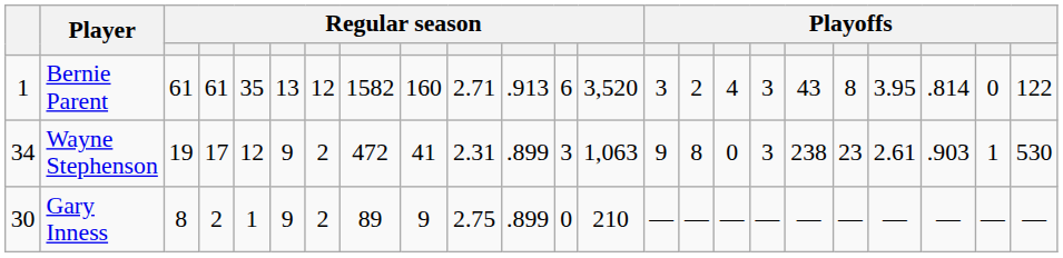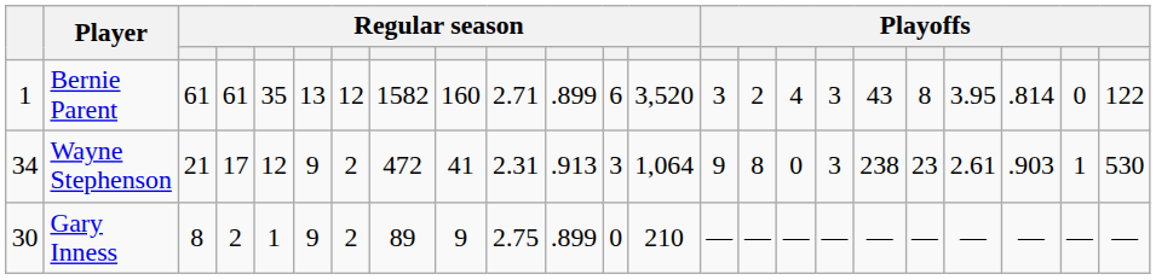 <table class="wikitable plainrowheaders" style="text-align:center;">
 <tr>
 <th scope="col" rowspan="2"></th>
 <th scope="col" rowspan="2">Player</th>
 <th scope=colgroup colspan=11>Regular season</th>
 <th scope=colgroup colspan=10>Playoffs</th>
 </tr>
 <tr>
 <th scope="col"></th>
 <th scope="col"></th>
 <th scope="col"></th>
 <th scope="col"></th>
 <th scope="col"></th>
 <th scope="col"></th>
 <th scope="col"></th>
 <th scope="col"></th>
 <th scope="col"></th>
 <th scope="col"></th>
 <th scope="col"></th>
 <th scope="col"></th>
 <th scope="col"></th>
 <th scope="col"></th>
 <th scope="col"></th>
 <th scope="col"></th>
 <th scope="col"></th>
 <th scope="col"></th>
 <th scope="col"></th>
 <th scope="col"></th>
 <th scope="col"></th>
 </tr>
 <tr>
 <td scope="row">1</td>
 <td align="left"><a href='#'>Bernie Parent</a></td>
 <td>61</td>
 <td>61</td>
 <td>35</td>
 <td>13</td>
 <td>12</td>
 <td>1582</td>
 <td>160</td>
 <td>2.71</td>
-<td>.913</td>
+<td>.899</td>
 <td>6</td>
 <td>3,520</td>
 <td>3</td>
 <td>2</td>
 <td>4</td>
 <td>3</td>
 <td>43</td>
 <td>8</td>
 <td>3.95</td>
 <td>.814</td>
 <td>0</td>
 <td>122</td>
 </tr>
 <tr>
 <td scope="row">34</td>
 <td align="left"><a href='#'>Wayne Stephenson</a></td>
-<td>19</td>
+<td>21</td>
 <td>17</td>
 <td>12</td>
 <td>9</td>
 <td>2</td>
 <td>472</td>
 <td>41</td>
 <td>2.31</td>
-<td>.899</td>
+<td>.913</td>
 <td>3</td>
-<td>1,063</td>
+<td>1,064</td>
 <td>9</td>
 <td>8</td>
 <td>0</td>
 <td>3</td>
 <td>238</td>
 <td>23</td>
 <td>2.61</td>
 <td>.903</td>
 <td>1</td>
 <td>530</td>
 </tr>
 <tr>
 <td scope="row">30</td>
 <td align="left"><a href='#'>Gary Inness</a></td>
 <td>8</td>
 <td>2</td>
 <td>1</td>
 <td>9</td>
 <td>2</td>
 <td>89</td>
 <td>9</td>
 <td>2.75</td>
 <td>.899</td>
 <td>0</td>
 <td>210</td>
 <td>—</td>
 <td>—</td>
 <td>—</td>
 <td>—</td>
 <td>—</td>
 <td>—</td>
 <td>—</td>
 <td>—</td>
 <td>—</td>
 <td>—</td>
 </tr>
 </table>
